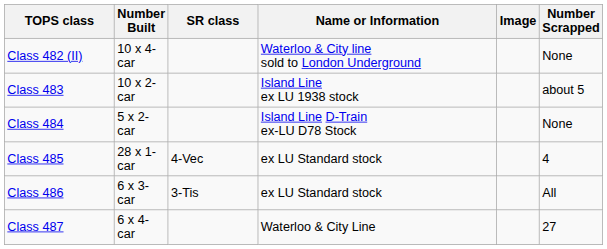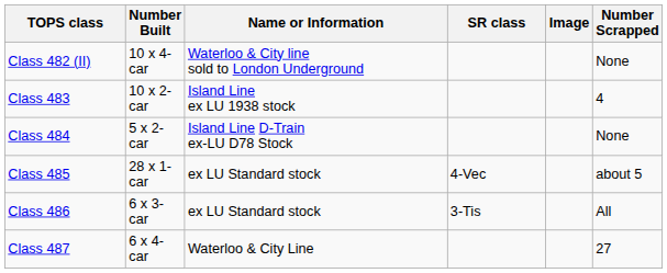 <table class="wikitable" width=60%>
 <tr>
 <th width=25%>TOPS class</th>
 <th>Number Built</th>
+<th width=55%>Name or Information</th>
 <th width=20%>SR class</th>
-<th width=55%>Name or Information</th>
 <th width=55%>Image</th>
 <th>Number Scrapped</th>
 </tr>
 <tr>
 <td><a href='#'>Class 482 (II)</a></td>
 <td>10 x 4-car</td>
+<td><a href='#'>Waterloo & City line</a><br>sold to <a href='#'>London Underground</a></td>
 <td></td>
-<td><a href='#'>Waterloo & City line</a><br>sold to <a href='#'>London Underground</a></td>
 <td></td>
 <td>None</td>
 </tr>
 <tr>
 <td><a href='#'>Class 483</a></td>
 <td>10 x 2-car</td>
-<td></td>
 <td><a href='#'>Island Line</a><br>ex LU 1938 stock</td>
 <td></td>
-<td>about 5</td>
+<td></td>
+<td>4</td>
 </tr>
 <tr>
 <td><a href='#'>Class 484</a></td>
 <td>5 x 2-car</td>
+<td><a href='#'>Island Line</a> <a href='#'>D-Train</a><br>ex-LU D78 Stock</td>
 <td></td>
-<td><a href='#'>Island Line</a> <a href='#'>D-Train</a><br>ex-LU D78 Stock</td>
 <td></td>
 <td>None</td>
 </tr>
 <tr>
 <td><a href='#'>Class 485</a></td>
 <td>28 x 1-car</td>
+<td>ex LU Standard stock</td>
 <td>4-Vec</td>
-<td>ex LU Standard stock</td>
 <td></td>
-<td>4</td>
+<td>about 5</td>
 </tr>
 <tr>
 <td><a href='#'>Class 486</a></td>
 <td>6 x 3-car</td>
+<td>ex LU Standard stock</td>
 <td>3-Tis</td>
-<td>ex LU Standard stock</td>
 <td></td>
 <td>All</td>
 </tr>
 <tr>
 <td><a href='#'>Class 487</a></td>
 <td>6 x 4-car</td>
+<td>Waterloo & City Line</td>
 <td></td>
-<td>Waterloo & City Line</td>
 <td></td>
 <td>27</td>
 </tr>
 </table>
